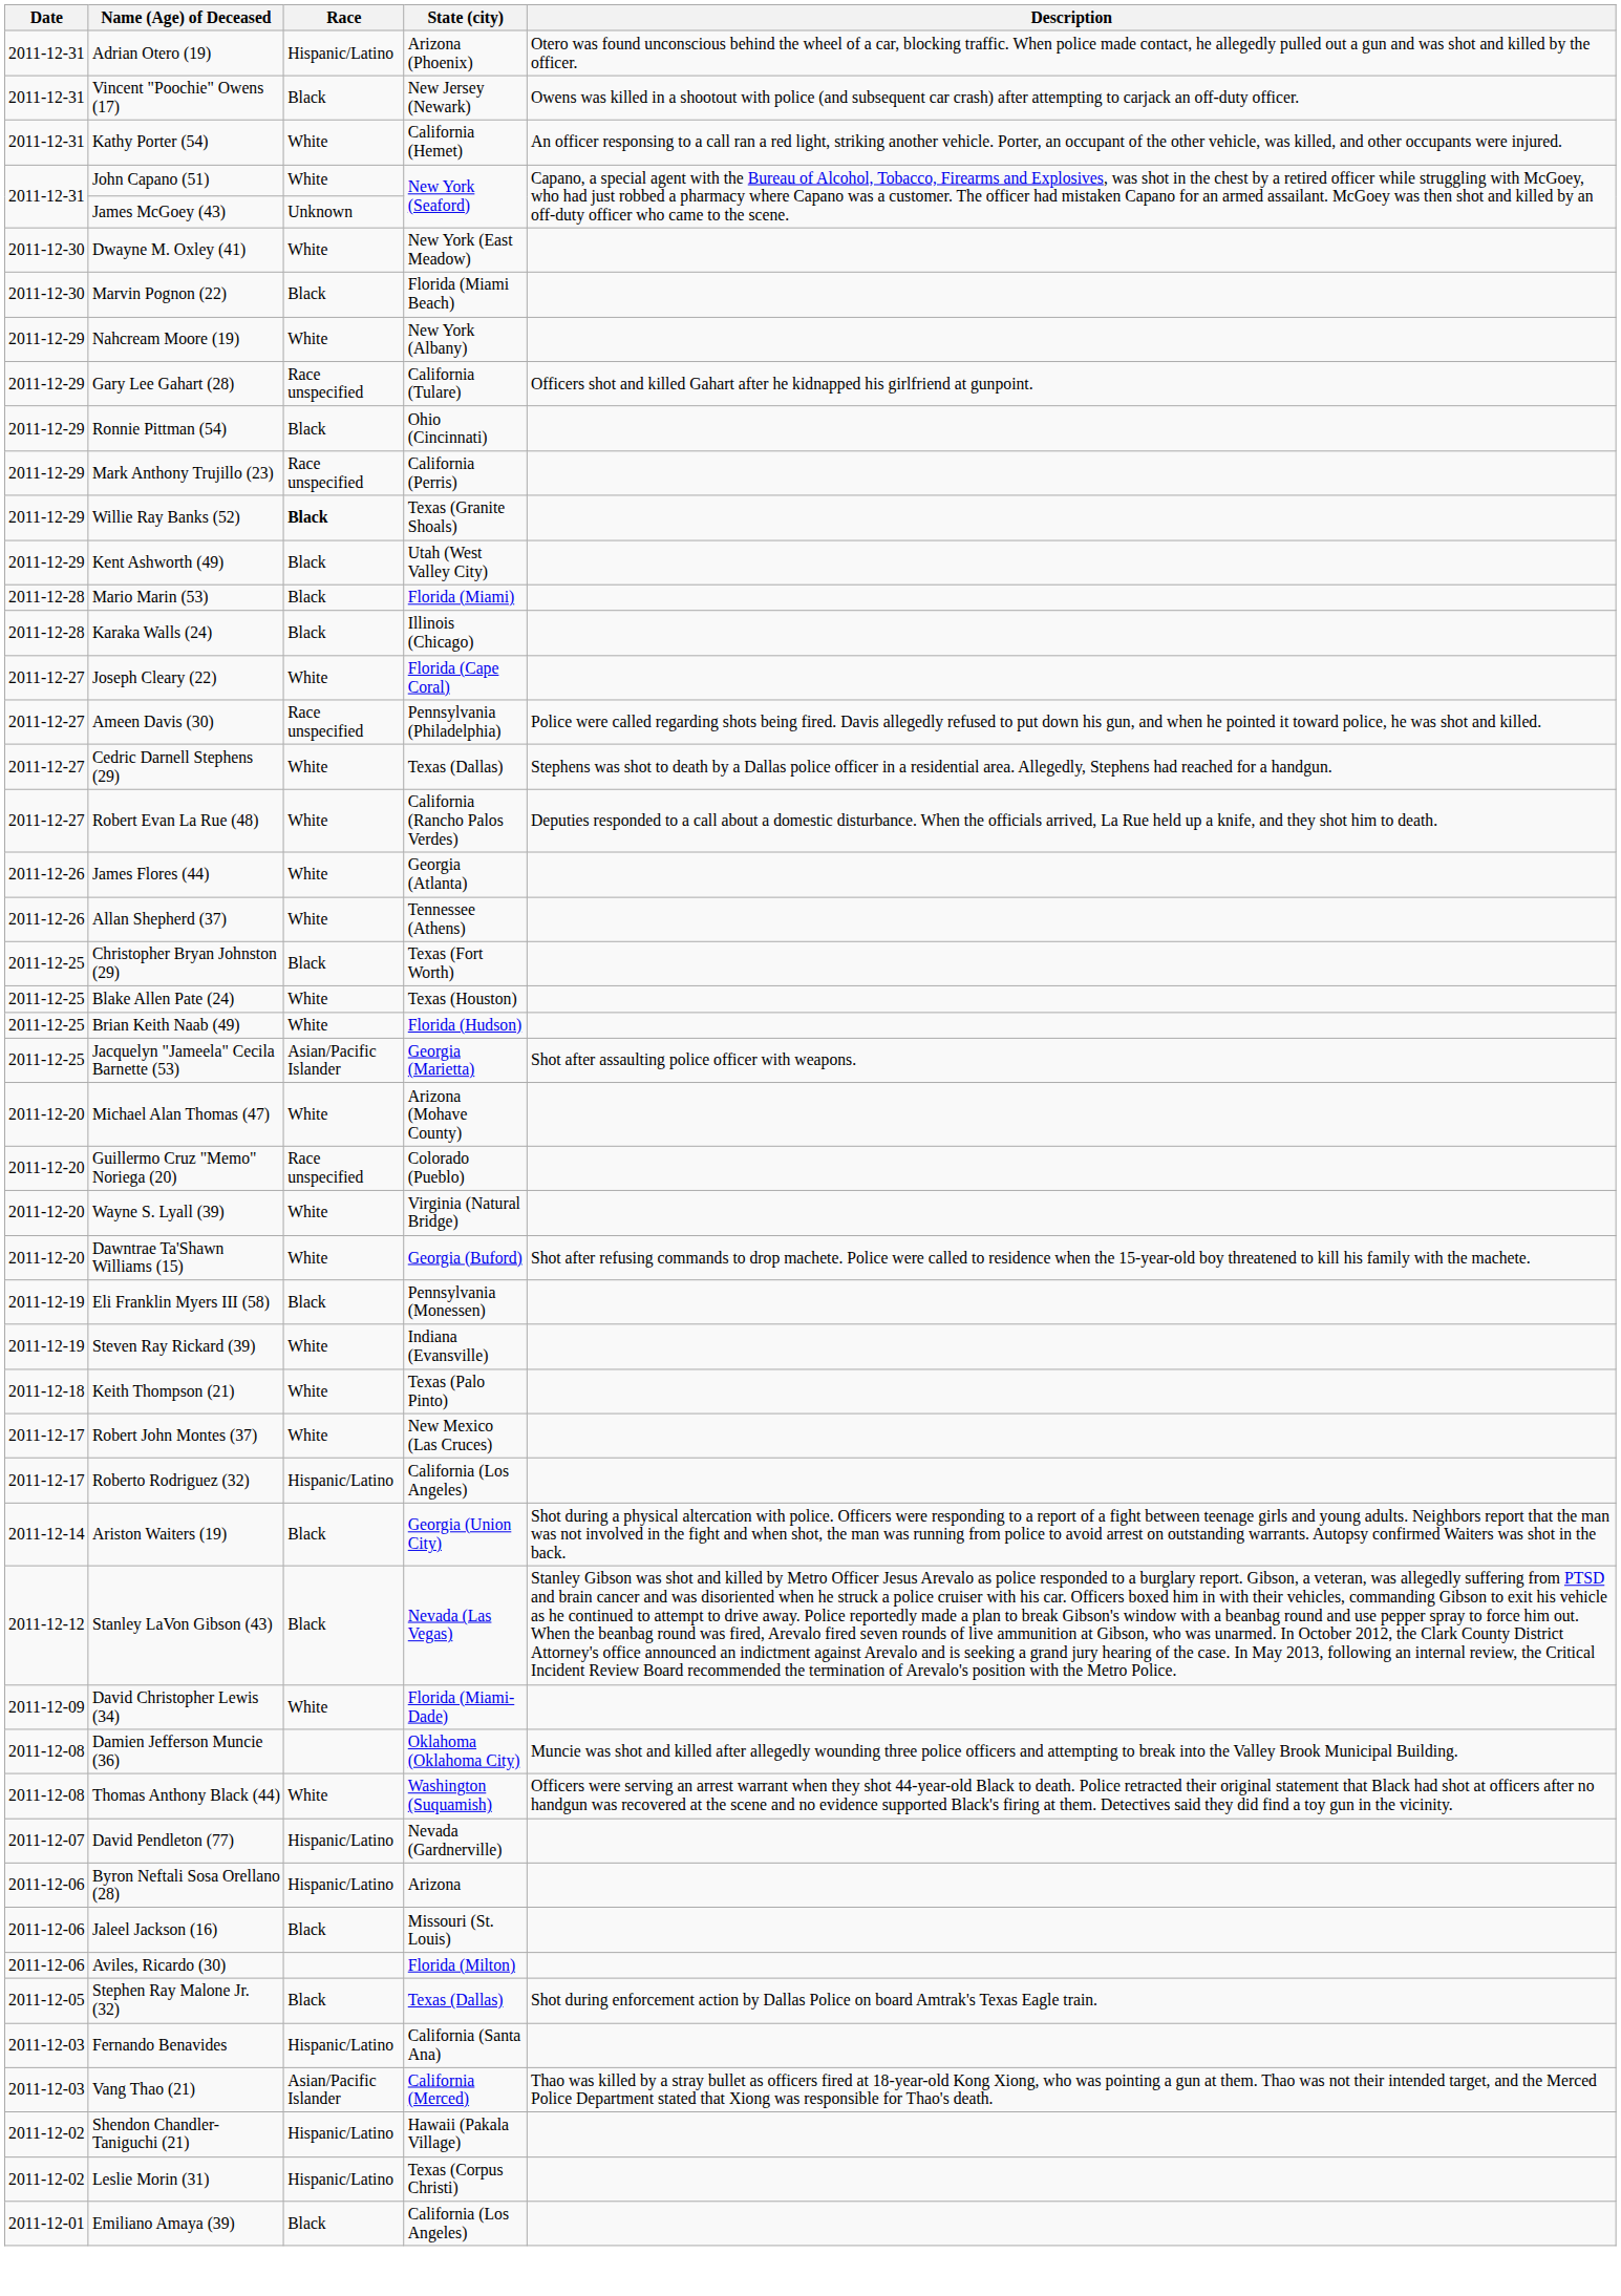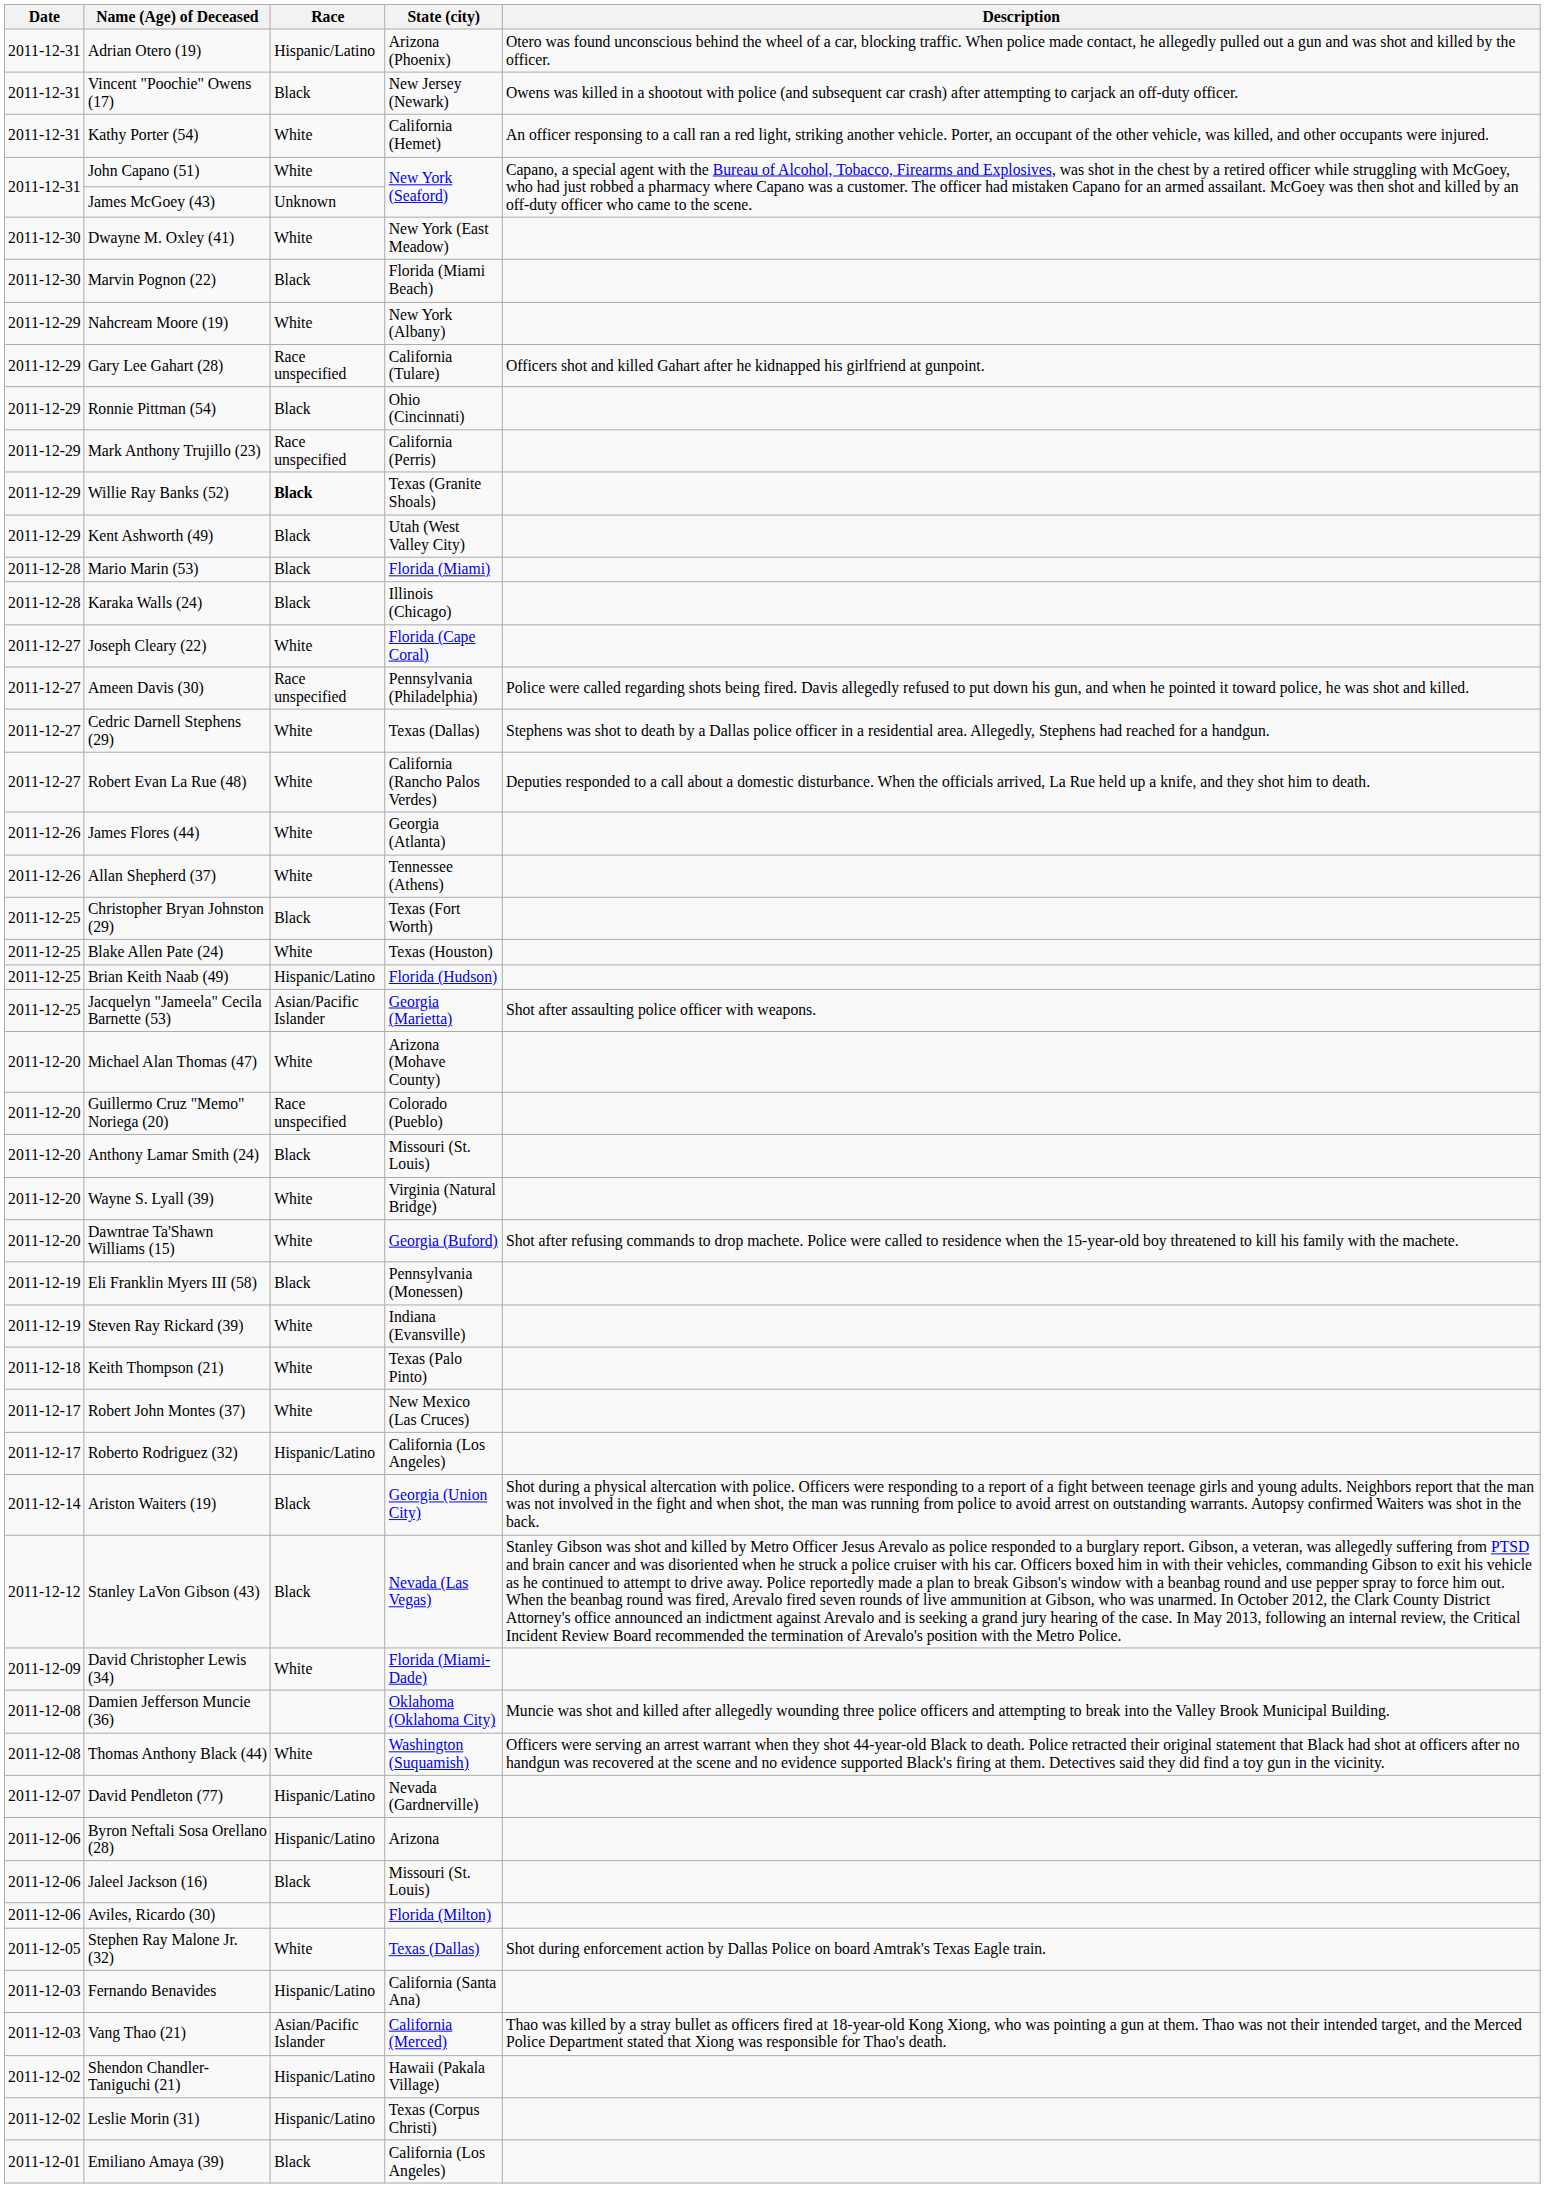 <table class="wikitable sortable" id="killed">
 <tr>
 <th>Date</th>
 <th nowrap>Name (Age) of Deceased</th>
 <th>Race</th>
 <th>State (city)</th>
 <th>Description</th>
 </tr>
 <tr>
 <td>2011-12-31</td>
 <td>Adrian Otero (19)</td>
 <td>Hispanic/Latino</td>
 <td>Arizona (Phoenix)</td>
 <td>Otero was found unconscious behind the wheel of a car, blocking traffic. When police made contact, he allegedly pulled out a gun and was shot and killed by the officer.</td>
 </tr>
 <tr>
 <td>2011-12-31</td>
 <td>Vincent "Poochie" Owens (17)</td>
 <td>Black</td>
 <td>New Jersey (Newark)</td>
 <td>Owens was killed in a shootout with police (and subsequent car crash) after attempting to carjack an off-duty officer.</td>
 </tr>
 <tr>
 <td>2011-12-31</td>
 <td>Kathy Porter (54)</td>
 <td>White</td>
 <td>California (Hemet)</td>
 <td>An officer responsing to a call ran a red light, striking another vehicle. Porter, an occupant of the other vehicle, was killed, and other occupants were injured.</td>
 </tr>
 <tr>
 <td rowspan="2" nowrap="">2011-12-31</td>
 <td>John Capano (51)</td>
 <td>White</td>
 <td rowspan="2"><a href='#'>New York (Seaford)</a></td>
 <td rowspan="2">Capano, a special agent with the <a href='#'>Bureau of Alcohol, Tobacco, Firearms and Explosives</a>, was shot in the chest by a retired officer while struggling with McGoey, who had just robbed a pharmacy where Capano was a customer. The officer had mistaken Capano for an armed assailant. McGoey was then shot and killed by an off-duty officer who came to the scene.</td>
 </tr>
 <tr>
 <td>James McGoey (43)</td>
 <td>Unknown</td>
 </tr>
 <tr>
 <td>2011-12-30</td>
 <td>Dwayne M. Oxley (41)</td>
 <td>White</td>
 <td>New York (East Meadow)</td>
 <td></td>
 </tr>
 <tr>
 <td>2011-12-30</td>
 <td>Marvin Pognon (22)</td>
 <td>Black</td>
 <td>Florida (Miami Beach)</td>
 <td></td>
 </tr>
 <tr>
 <td>2011-12-29</td>
 <td>Nahcream Moore (19)</td>
 <td>White</td>
 <td>New York (Albany)</td>
 <td></td>
 </tr>
 <tr>
 <td>2011-12-29</td>
 <td>Gary Lee Gahart (28)</td>
 <td>Race unspecified</td>
 <td>California (Tulare)</td>
 <td>Officers shot and killed Gahart after he kidnapped his girlfriend at gunpoint.</td>
 </tr>
 <tr>
 <td>2011-12-29</td>
 <td>Ronnie Pittman (54)</td>
 <td>Black</td>
 <td>Ohio (Cincinnati)</td>
 <td></td>
 </tr>
 <tr>
 <td>2011-12-29</td>
 <td>Mark Anthony Trujillo (23)</td>
 <td>Race unspecified</td>
 <td>California (Perris)</td>
 <td></td>
 </tr>
 <tr>
 <td>2011-12-29</td>
 <td>Willie Ray Banks (52)</td>
 <td><strong>Black</strong></td>
 <td>Texas (Granite Shoals)</td>
 <td></td>
 </tr>
 <tr>
 <td>2011-12-29</td>
 <td>Kent Ashworth (49)</td>
 <td>Black</td>
 <td>Utah (West Valley City)</td>
 <td></td>
 </tr>
 <tr>
 <td>2011-12-28</td>
 <td>Mario Marin (53)</td>
 <td>Black</td>
 <td><a href='#'>Florida (Miami)</a></td>
 <td></td>
 </tr>
 <tr>
 <td>2011-12-28</td>
 <td>Karaka Walls (24)</td>
 <td>Black</td>
 <td>Illinois (Chicago)</td>
 <td></td>
 </tr>
 <tr>
 <td>2011-12-27</td>
 <td>Joseph Cleary (22)</td>
 <td>White</td>
 <td><a href='#'>Florida (Cape Coral)</a></td>
 <td></td>
 </tr>
 <tr>
 <td>2011-12-27</td>
 <td>Ameen Davis (30)</td>
 <td>Race unspecified</td>
 <td>Pennsylvania (Philadelphia)</td>
 <td>Police were called regarding shots being fired. Davis allegedly refused to put down his gun, and when he pointed it toward police, he was shot and killed.</td>
 </tr>
 <tr>
 <td>2011-12-27</td>
 <td>Cedric Darnell Stephens (29)</td>
 <td>White</td>
 <td>Texas (Dallas)</td>
 <td>Stephens was shot to death by a Dallas police officer in a residential area. Allegedly, Stephens had reached for a handgun.</td>
 </tr>
 <tr>
 <td>2011-12-27</td>
 <td>Robert Evan La Rue (48)</td>
 <td>White</td>
 <td>California (Rancho Palos Verdes)</td>
 <td>Deputies responded to a call about a domestic disturbance. When the officials arrived, La Rue held up a knife, and they shot him to death.</td>
 </tr>
 <tr>
 <td>2011-12-26</td>
 <td>James Flores (44)</td>
 <td>White</td>
 <td>Georgia (Atlanta)</td>
 <td></td>
 </tr>
 <tr>
 <td>2011-12-26</td>
 <td>Allan Shepherd (37)</td>
 <td>White</td>
 <td>Tennessee (Athens)</td>
 <td></td>
 </tr>
 <tr>
 <td>2011-12-25</td>
 <td>Christopher Bryan Johnston (29)</td>
 <td>Black</td>
 <td>Texas (Fort Worth)</td>
 <td></td>
 </tr>
 <tr>
 <td>2011-12-25</td>
 <td>Blake Allen Pate (24)</td>
 <td>White</td>
 <td>Texas (Houston)</td>
 <td></td>
 </tr>
 <tr>
 <td>2011-12-25</td>
 <td>Brian Keith Naab (49)</td>
-<td>White</td>
+<td>Hispanic/Latino</td>
 <td><a href='#'>Florida (Hudson)</a></td>
 <td></td>
 </tr>
 <tr>
 <td nowrap="">2011-12-25</td>
 <td>Jacquelyn "Jameela" Cecila Barnette (53)</td>
 <td>Asian/Pacific Islander</td>
 <td><a href='#'>Georgia (Marietta)</a></td>
 <td>Shot after assaulting police officer with weapons.</td>
 </tr>
 <tr>
 <td>2011-12-20</td>
 <td>Michael Alan Thomas (47)</td>
 <td>White</td>
 <td>Arizona (Mohave County)</td>
 <td></td>
 </tr>
 <tr>
 <td>2011-12-20</td>
 <td>Guillermo Cruz "Memo" Noriega (20)</td>
 <td>Race unspecified</td>
 <td>Colorado (Pueblo)</td>
+<td></td>
+</tr>
+<tr>
+<td>2011-12-20</td>
+<td>Anthony Lamar Smith (24)</td>
+<td>Black</td>
+<td>Missouri (St. Louis)</td>
 <td></td>
 </tr>
 <tr>
 <td>2011-12-20</td>
 <td>Wayne S. Lyall (39)</td>
 <td>White</td>
 <td>Virginia (Natural Bridge)</td>
 <td></td>
 </tr>
 <tr>
 <td nowrap="">2011-12-20</td>
 <td>Dawntrae Ta'Shawn Williams (15)</td>
 <td>White</td>
 <td><a href='#'>Georgia (Buford)</a></td>
 <td>Shot after refusing commands to drop machete.  Police were called to residence when the 15-year-old boy threatened to kill his family with the machete.</td>
 </tr>
 <tr>
 <td>2011-12-19</td>
 <td>Eli Franklin Myers III (58)</td>
 <td>Black</td>
 <td>Pennsylvania (Monessen)</td>
 <td></td>
 </tr>
 <tr>
 <td>2011-12-19</td>
 <td>Steven Ray Rickard (39)</td>
 <td>White</td>
 <td>Indiana (Evansville)</td>
 <td></td>
 </tr>
 <tr>
 <td nowrap="">2011-12-18</td>
 <td>Keith Thompson (21)</td>
 <td>White</td>
 <td>Texas (Palo Pinto)</td>
 <td></td>
 </tr>
 <tr>
 <td>2011-12-17</td>
 <td>Robert John Montes (37)</td>
 <td>White</td>
 <td>New Mexico (Las Cruces)</td>
 <td></td>
 </tr>
 <tr>
 <td nowrap="">2011-12-17</td>
 <td>Roberto Rodriguez (32)</td>
 <td>Hispanic/Latino</td>
 <td>California (Los Angeles)</td>
 <td></td>
 </tr>
 <tr>
 <td>2011-12-14</td>
 <td>Ariston Waiters (19)</td>
 <td>Black</td>
 <td><a href='#'>Georgia (Union City)</a></td>
 <td>Shot during a physical altercation with police.  Officers were responding to a report of a fight between teenage girls and young adults.  Neighbors report that the man was not involved in the fight and when shot, the man was running from police to avoid arrest on outstanding warrants.  Autopsy confirmed Waiters was shot in the back.</td>
 </tr>
 <tr>
 <td>2011-12-12</td>
 <td>Stanley LaVon Gibson (43)</td>
 <td>Black</td>
 <td><a href='#'>Nevada (Las Vegas)</a></td>
 <td>Stanley Gibson was shot and killed by Metro Officer Jesus Arevalo as police responded to a burglary report. Gibson, a veteran, was allegedly suffering from <a href='#'>PTSD</a> and brain cancer and was disoriented when he struck a police cruiser with his car. Officers boxed him in with their vehicles, commanding Gibson to exit his vehicle as he continued to attempt to drive away. Police reportedly made a plan to break Gibson's window with a beanbag round and use pepper spray to force him out. When the beanbag round was fired, Arevalo fired seven rounds of live ammunition at Gibson, who was unarmed. In October 2012, the Clark County District Attorney's office announced an indictment against Arevalo and is seeking a grand jury hearing of the case. In May 2013, following an internal review, the Critical Incident Review Board recommended the termination of Arevalo's position with the Metro Police.</td>
 </tr>
 <tr>
 <td>2011-12-09</td>
 <td>David Christopher Lewis (34)</td>
 <td>White</td>
 <td><a href='#'>Florida (Miami-Dade)</a></td>
 <td></td>
 </tr>
 <tr>
 <td>2011-12-08</td>
 <td>Damien Jefferson Muncie (36)</td>
 <td></td>
 <td><a href='#'>Oklahoma (Oklahoma City)</a></td>
 <td>Muncie was shot and killed after allegedly wounding three police officers and attempting to break into the Valley Brook Municipal Building.</td>
 </tr>
 <tr>
 <td>2011-12-08</td>
 <td>Thomas Anthony Black (44)</td>
 <td>White</td>
 <td><a href='#'>Washington (Suquamish)</a></td>
 <td>Officers were serving an arrest warrant when they shot 44-year-old Black to death. Police retracted their original statement that Black had shot at officers after no handgun was recovered at the scene and no evidence supported Black's firing at them. Detectives said they did find a toy gun in the vicinity.</td>
 </tr>
 <tr>
 <td>2011-12-07</td>
 <td>David Pendleton (77)</td>
 <td>Hispanic/Latino</td>
 <td>Nevada (Gardnerville)</td>
 <td></td>
 </tr>
 <tr>
 <td>2011-12-06</td>
 <td>Byron Neftali Sosa Orellano (28)</td>
 <td>Hispanic/Latino</td>
 <td>Arizona</td>
 <td></td>
 </tr>
 <tr>
 <td>2011-12-06</td>
 <td>Jaleel Jackson (16)</td>
 <td>Black</td>
 <td>Missouri (St. Louis)</td>
 <td></td>
 </tr>
 <tr>
 <td>2011-12-06</td>
 <td>Aviles, Ricardo (30)</td>
 <td></td>
 <td><a href='#'>Florida (Milton)</a></td>
 <td></td>
 </tr>
 <tr>
 <td>2011-12-05</td>
 <td>Stephen Ray Malone Jr. (32)</td>
-<td>Black</td>
+<td>White</td>
 <td><a href='#'>Texas (Dallas)</a></td>
 <td>Shot during enforcement action by Dallas Police on board Amtrak's Texas Eagle train.</td>
 </tr>
 <tr>
 <td>2011-12-03</td>
 <td>Fernando Benavides</td>
 <td>Hispanic/Latino</td>
 <td>California (Santa Ana)</td>
 <td></td>
 </tr>
 <tr>
 <td>2011-12-03</td>
 <td>Vang Thao (21)</td>
 <td>Asian/Pacific Islander</td>
 <td><a href='#'>California (Merced)</a></td>
 <td>Thao was killed by a stray bullet as officers fired at 18-year-old Kong Xiong, who was pointing a gun at them. Thao was not their intended target, and the Merced Police Department stated that Xiong was responsible for Thao's death.</td>
 </tr>
 <tr>
 <td>2011-12-02</td>
 <td>Shendon Chandler-Taniguchi (21)</td>
 <td>Hispanic/Latino</td>
 <td>Hawaii (Pakala Village)</td>
 <td></td>
 </tr>
 <tr>
 <td>2011-12-02</td>
 <td>Leslie Morin (31)</td>
 <td>Hispanic/Latino</td>
 <td>Texas (Corpus Christi)</td>
 <td></td>
 </tr>
 <tr>
 <td>2011-12-01</td>
 <td>Emiliano Amaya (39)</td>
 <td>Black</td>
 <td>California (Los Angeles)</td>
 <td></td>
 </tr>
 </table>
